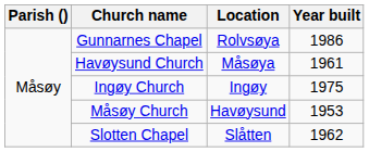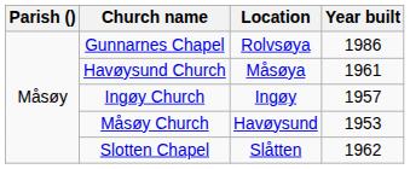 <table class="wikitable" style="text-align:center">
 <tr>
 <th>Parish ()</th>
 <th>Church name</th>
 <th>Location</th>
 <th>Year built</th>
 </tr>
 <tr>
 <td rowspan="5">Måsøy</td>
 <td><a href='#'>Gunnarnes Chapel</a></td>
 <td><a href='#'>Rolvsøya</a></td>
 <td>1986</td>
 </tr>
 <tr>
 <td><a href='#'>Havøysund Church</a></td>
 <td><a href='#'>Måsøya</a></td>
 <td>1961</td>
 </tr>
 <tr>
 <td><a href='#'>Ingøy Church</a></td>
 <td><a href='#'>Ingøy</a></td>
-<td>1975</td>
+<td>1957</td>
 </tr>
 <tr>
 <td><a href='#'>Måsøy Church</a></td>
 <td><a href='#'>Havøysund</a></td>
 <td>1953</td>
 </tr>
 <tr>
 <td><a href='#'>Slotten Chapel</a></td>
 <td><a href='#'>Slåtten</a></td>
 <td>1962</td>
 </tr>
 </table>
